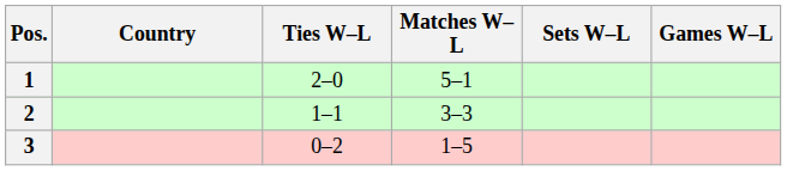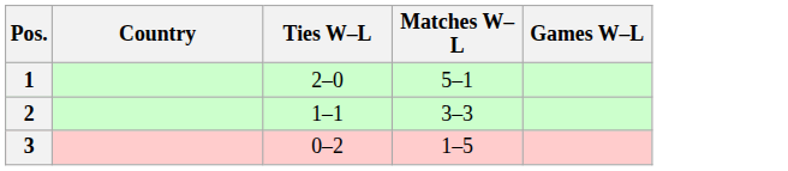 <table class="wikitable nowrap" style=text-align:center>
 <tr>
 <th>Pos.</th>
 <th width=150>Country</th>
 <th width=90>Ties W–L</th>
 <th width=90>Matches W–L</th>
-<th width=90>Sets W–L</th>
 <th width=90>Games W–L</th>
 </tr>
 <tr style="background:#ccffcc;">
 <th>1</th>
 <td align=left><strong></strong></td>
 <td>2–0</td>
 <td>5–1</td>
 <td></td>
-<td></td>
 </tr>
 <tr style="background:#ccffcc;">
 <th>2</th>
 <td align=left><strong></strong></td>
 <td>1–1</td>
 <td>3–3</td>
-<td></td>
 <td></td>
 </tr>
 <tr style="background:#FFCCCC;">
 <th>3</th>
 <td align=left><em></em></td>
 <td>0–2</td>
 <td>1–5</td>
 <td></td>
-<td></td>
 </tr>
 </table>
